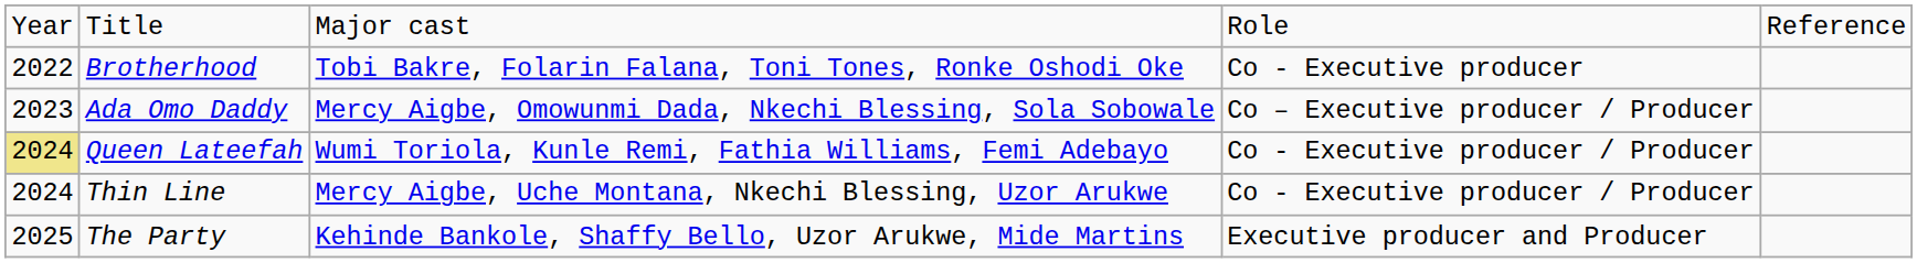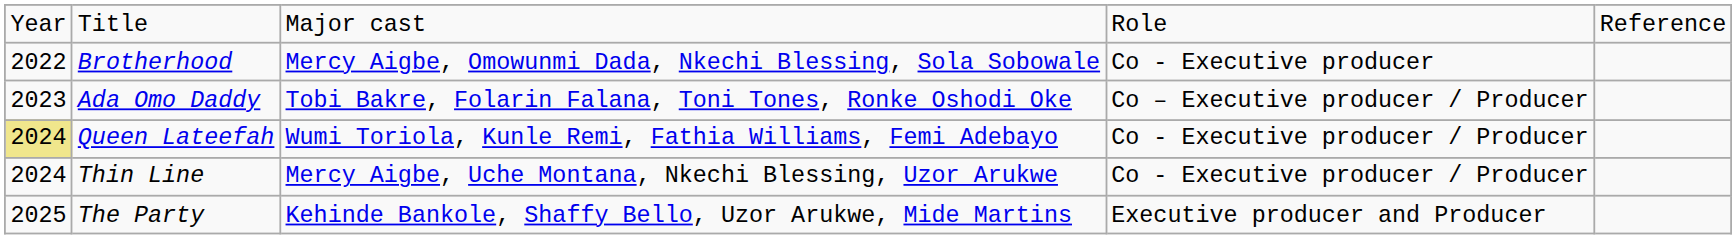 <table class="wikitable">
 <tr>
 <td>Year</td>
 <td>Title</td>
 <td>Major cast</td>
 <td>Role</td>
 <td>Reference</td>
 </tr>
 <tr>
 <td>2022</td>
 <td><em><a href='#'>Brotherhood</a></em></td>
-<td><a href='#'>Tobi Bakre</a>, <a href='#'>Folarin Falana</a>, <a href='#'>Toni Tones</a>, <a href='#'>Ronke Oshodi Oke</a></td>
+<td><a href='#'>Mercy Aigbe</a>, <a href='#'>Omowunmi Dada</a>, <a href='#'>Nkechi Blessing</a>, <a href='#'>Sola Sobowale</a></td>
 <td>Co - Executive producer</td>
 <td></td>
 </tr>
 <tr>
 <td>2023</td>
 <td><em><a href='#'>Ada Omo Daddy</a></em></td>
-<td><a href='#'>Mercy Aigbe</a>, <a href='#'>Omowunmi Dada</a>, <a href='#'>Nkechi Blessing</a>, <a href='#'>Sola Sobowale</a></td>
+<td><a href='#'>Tobi Bakre</a>, <a href='#'>Folarin Falana</a>, <a href='#'>Toni Tones</a>, <a href='#'>Ronke Oshodi Oke</a></td>
 <td>Co – Executive producer / Producer</td>
 <td></td>
 </tr>
 <tr>
 <td style="background: khaki;">2024</td>
 <td><em><a href='#'>Queen Lateefah</a></em></td>
 <td><a href='#'>Wumi Toriola</a>, <a href='#'>Kunle Remi</a>, <a href='#'>Fathia Williams</a>, <a href='#'>Femi Adebayo</a></td>
 <td>Co - Executive producer / Producer</td>
 <td></td>
 </tr>
 <tr>
 <td>2024</td>
 <td><em>Thin Line</em></td>
 <td><a href='#'>Mercy Aigbe</a>, <a href='#'>Uche Montana</a>, Nkechi Blessing, <a href='#'>Uzor Arukwe</a></td>
 <td>Co - Executive producer / Producer</td>
 <td></td>
 </tr>
 <tr>
 <td>2025</td>
 <td><em>The Party</em></td>
 <td><a href='#'>Kehinde Bankole</a>, <a href='#'>Shaffy Bello</a>, Uzor Arukwe, <a href='#'>Mide Martins</a></td>
 <td>Executive producer and Producer</td>
 <td></td>
 </tr>
 </table>
